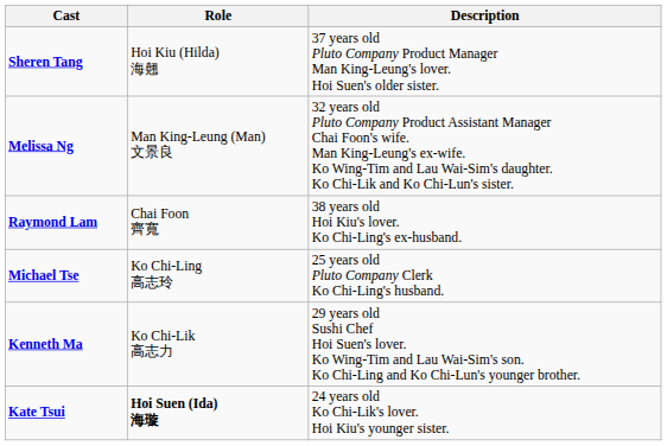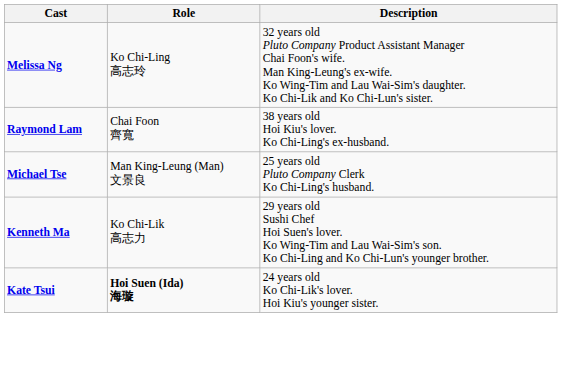 <table class="wikitable" width="60%">
 <tr>
 <th>Cast</th>
 <th>Role</th>
 <th>Description</th>
 </tr>
 <tr>
-<td><strong><a href='#'>Sheren Tang</a></strong></td>
-<td>Hoi Kiu (Hilda) <br> 海翹</td>
-<td>37 years old<br><em>Pluto Company</em> Product Manager <br> Man King-Leung's lover. <br> Hoi Suen's older sister.</td>
-</tr>
-<tr>
 <td><strong><a href='#'>Melissa Ng</a></strong></td>
-<td>Man King-Leung (Man) <br> 文景良</td>
+<td>Ko Chi-Ling <br> 高志玲</td>
 <td>32 years old<br><em>Pluto Company</em> Product Assistant Manager <br> Chai Foon's wife. <br> Man King-Leung's ex-wife. <br> Ko Wing-Tim and Lau Wai-Sim's daughter. <br> Ko Chi-Lik and Ko Chi-Lun's sister.</td>
 </tr>
 <tr>
 <td><strong><a href='#'>Raymond Lam</a></strong></td>
 <td>Chai Foon <br> 齊寬</td>
 <td>38 years old<br>Hoi Kiu's lover. <br> Ko Chi-Ling's ex-husband.</td>
 </tr>
 <tr>
 <td><strong><a href='#'>Michael Tse</a></strong></td>
-<td>Ko Chi-Ling <br> 高志玲</td>
+<td>Man King-Leung (Man) <br> 文景良</td>
 <td>25 years old<br><em>Pluto Company</em> Clerk <br> Ko Chi-Ling's husband.</td>
 </tr>
 <tr>
 <td><strong><a href='#'>Kenneth Ma</a></strong></td>
 <td>Ko Chi-Lik<br> 高志力</td>
 <td>29 years old<br>Sushi Chef <br> Hoi Suen's lover. <br>Ko Wing-Tim and Lau Wai-Sim's son. <br> Ko Chi-Ling and Ko Chi-Lun's younger brother.</td>
 </tr>
 <tr>
 <td><strong><a href='#'>Kate Tsui</a></strong></td>
 <td><strong>Hoi Suen (Ida)<br> 海璇</strong></td>
 <td>24 years old<br>Ko Chi-Lik's lover. <br> Hoi Kiu's younger sister.</td>
 </tr>
 </table>
